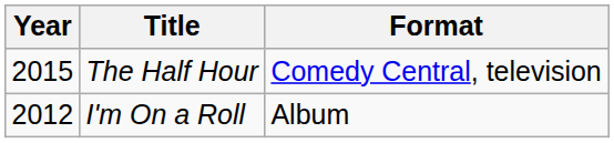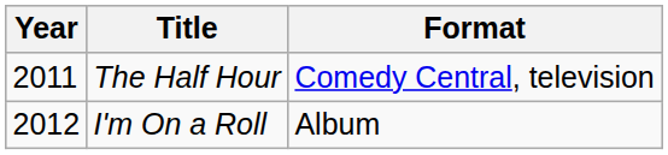 <table class="wikitable sortable">
 <tr>
 <th>Year</th>
 <th>Title</th>
 <th class="unsortable">Format</th>
 </tr>
 <tr>
-<td>2015</td>
+<td>2011</td>
 <td><em>The Half Hour</em></td>
 <td><a href='#'>Comedy Central</a>, television</td>
 </tr>
 <tr>
 <td>2012</td>
 <td><em>I'm On a Roll</em></td>
 <td>Album</td>
 </tr>
 </table>
